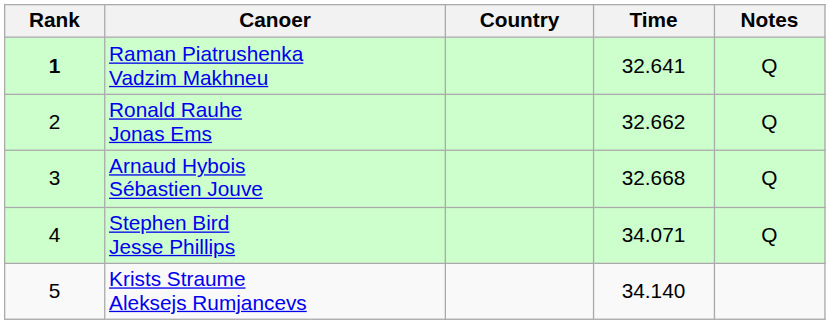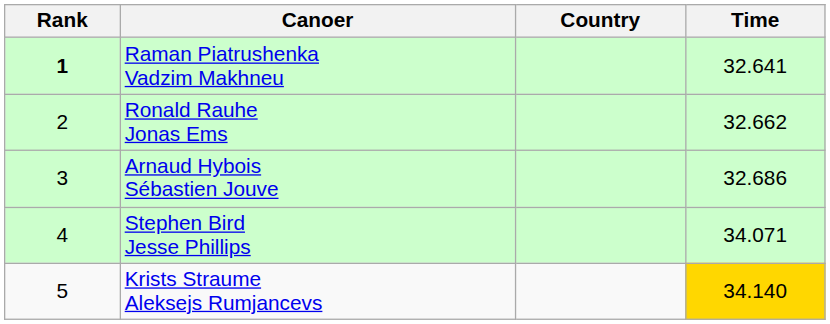 <table class="wikitable" width=50% style="text-align:center;">
 <tr>
 <th>Rank</th>
 <th>Canoer</th>
 <th>Country</th>
 <th>Time</th>
-<th>Notes</th>
 </tr>
 <tr bgcolor=ccffcc>
 <td><strong>1</strong></td>
 <td align="left"><a href='#'>Raman Piatrushenka</a><br><a href='#'>Vadzim Makhneu</a></td>
 <td align="left"></td>
 <td>32.641</td>
-<td>Q</td>
 </tr>
 <tr bgcolor=ccffcc>
 <td>2</td>
 <td align="left"><a href='#'>Ronald Rauhe</a><br><a href='#'>Jonas Ems</a></td>
 <td align="left"></td>
 <td>32.662</td>
-<td>Q</td>
 </tr>
 <tr bgcolor=ccffcc>
 <td>3</td>
 <td align="left"><a href='#'>Arnaud Hybois</a><br><a href='#'>Sébastien Jouve</a></td>
 <td align="left"></td>
-<td>32.668</td>
-<td>Q</td>
+<td>32.686</td>
 </tr>
 <tr bgcolor=ccffcc>
 <td>4</td>
 <td align="left"><a href='#'>Stephen Bird</a><br><a href='#'>Jesse Phillips</a></td>
 <td align="left"></td>
 <td>34.071</td>
-<td>Q</td>
 </tr>
 <tr>
 <td>5</td>
 <td align="left"><a href='#'>Krists Straume</a><br><a href='#'>Aleksejs Rumjancevs</a></td>
 <td align="left"></td>
-<td>34.140</td>
-<td></td>
+<td style="background: gold;">34.140</td>
 </tr>
 </table>
